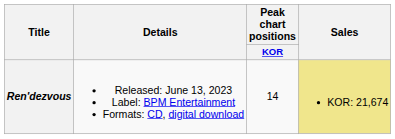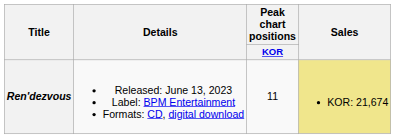 <table class="wikitable plainrowheaders" style="text-align:center;">
 <tr>
 <th scope="col" rowspan="2">Title</th>
 <th scope="col" rowspan="2">Details</th>
 <th scope="col">Peak chart positions</th>
 <th scope="col" rowspan="2">Sales</th>
 </tr>
 <tr>
 <th scope="col" style="width:2.7em;font-size:90%;"><a href='#'>KOR</a><br></th>
 </tr>
 <tr>
 <th scope="row"><em>Ren'dezvous</em></th>
 <td><br><ul><li>Released: June 13, 2023</li><li>Label: <a href='#'>BPM Entertainment</a></li><li>Formats: <a href='#'>CD</a>, <a href='#'>digital download</a></li></ul></td>
-<td>14</td>
+<td>11</td>
 <td style="background: khaki;"><br><ul><li>KOR: 21,674</li></ul></td>
 </tr>
 </table>
